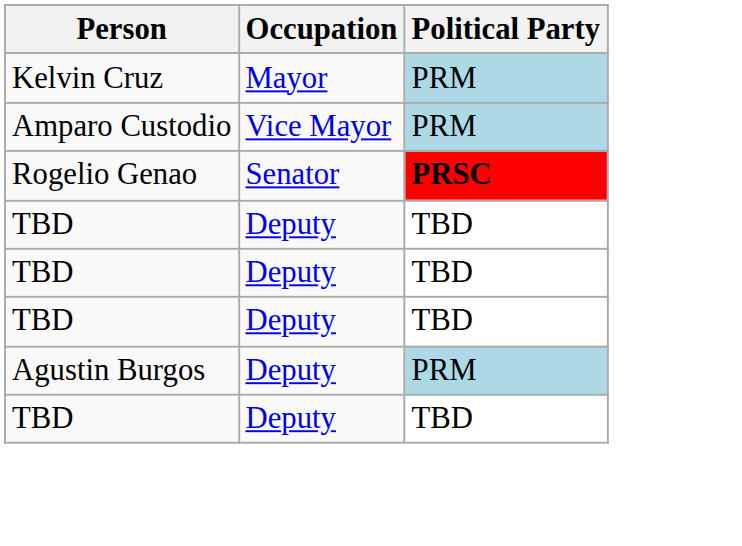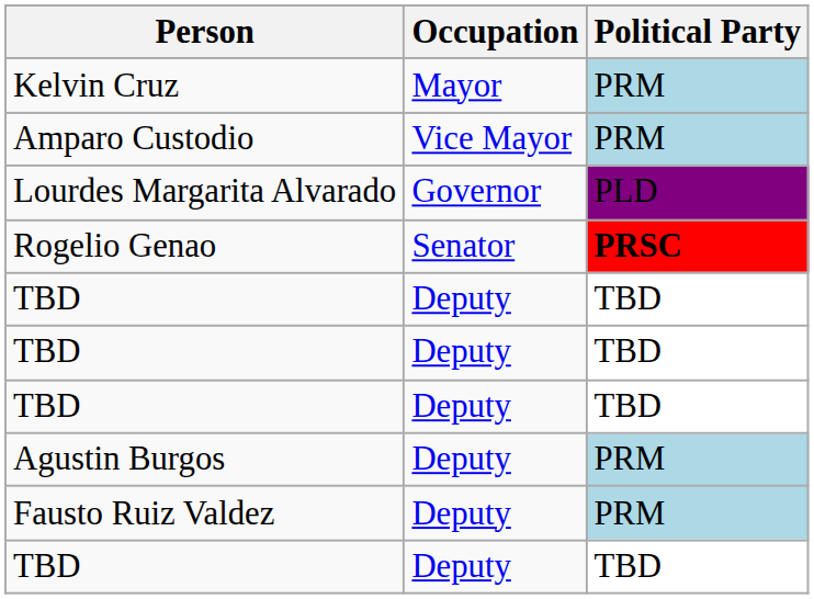 <table class="wikitable">
 <tr>
 <th>Person</th>
 <th>Occupation</th>
 <th>Political Party</th>
 </tr>
 <tr>
 <td>Kelvin Cruz</td>
 <td><a href='#'>Mayor</a></td>
 <td bgcolor="lightblue">PRM</td>
 </tr>
 <tr>
 <td>Amparo Custodio</td>
 <td><a href='#'>Vice Mayor</a></td>
 <td bgcolor="lightblue">PRM</td>
+</tr>
+<tr>
+<td>Lourdes Margarita Alvarado</td>
+<td><a href='#'>Governor</a></td>
+<td bgcolor="purple">PLD</td>
 </tr>
 <tr>
 <td>Rogelio Genao</td>
 <td><a href='#'>Senator</a></td>
 <td bgcolor="red"><strong>PRSC</strong></td>
 </tr>
 <tr>
 <td>TBD</td>
 <td><a href='#'>Deputy</a></td>
 <td bgcolor="white">TBD</td>
 </tr>
 <tr>
 <td>TBD</td>
 <td><a href='#'>Deputy</a></td>
 <td bgcolor="white">TBD</td>
 </tr>
 <tr>
 <td>TBD</td>
 <td><a href='#'>Deputy</a></td>
 <td bgcolor="white">TBD</td>
 </tr>
 <tr>
 <td>Agustin Burgos</td>
 <td><a href='#'>Deputy</a></td>
 <td bgcolor="lightblue">PRM</td>
 </tr>
 <tr>
+<td>Fausto Ruiz Valdez</td>
+<td><a href='#'>Deputy</a></td>
+<td bgcolor="lightblue">PRM</td>
+</tr>
+<tr>
 <td>TBD</td>
 <td><a href='#'>Deputy</a></td>
 <td bgcolor="white">TBD</td>
 </tr>
 </table>
